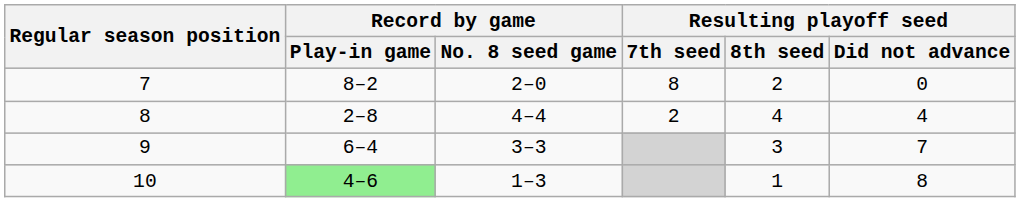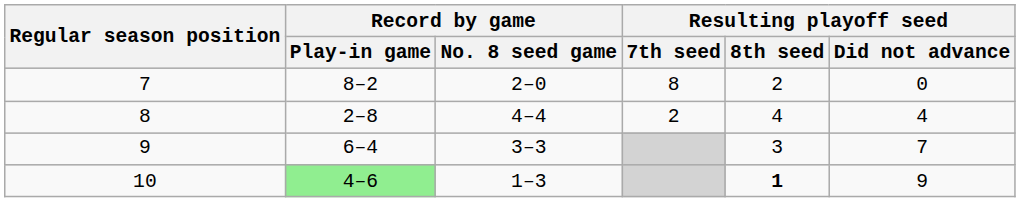 <table class = "wikitable" style="text-align:center">
 <tr>
 <th rowspan=2>Regular season position</th>
 <th colspan=2>Record by game</th>
 <th colspan=3>Resulting playoff seed</th>
 </tr>
 <tr>
 <th>Play-in game</th>
 <th>No. 8 seed game</th>
 <th>7th seed</th>
 <th>8th seed</th>
 <th>Did not advance</th>
 </tr>
 <tr>
 <td>7</td>
 <td>8–2</td>
 <td>2–0</td>
 <td>8</td>
 <td>2</td>
 <td>0</td>
 </tr>
 <tr>
 <td>8</td>
 <td>2–8</td>
 <td>4–4</td>
 <td>2</td>
 <td>4</td>
 <td>4</td>
 </tr>
 <tr>
 <td>9</td>
 <td>6–4</td>
 <td>3–3</td>
 <td bgcolor=lightgrey></td>
 <td>3</td>
 <td>7</td>
 </tr>
 <tr>
 <td>10</td>
 <td style="background: lightgreen;">4–6</td>
 <td>1–3</td>
 <td bgcolor="lightgrey"></td>
-<td>1</td>
-<td>8</td>
+<td><strong>1</strong></td>
+<td>9</td>
 </tr>
 </table>
